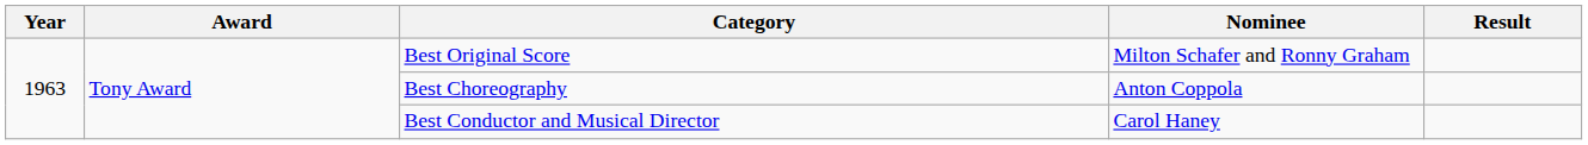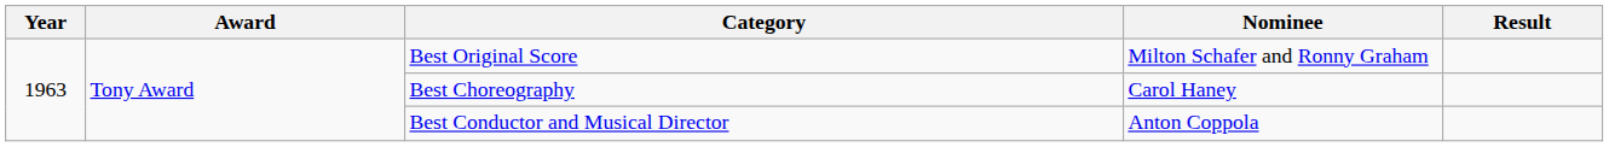 <table class="wikitable" width="95%">
 <tr>
 <th width="5%">Year</th>
 <th width="20%">Award</th>
 <th width="45%">Category</th>
 <th width="20%">Nominee</th>
 <th width="10%">Result</th>
 </tr>
 <tr>
 <td rowspan="3" align="center">1963</td>
 <td rowspan="3"><a href='#'>Tony Award</a></td>
 <td><a href='#'>Best Original Score</a></td>
 <td><a href='#'>Milton Schafer</a> and <a href='#'>Ronny Graham</a></td>
 <td></td>
 </tr>
 <tr>
 <td><a href='#'>Best Choreography</a></td>
-<td><a href='#'>Anton Coppola</a></td>
+<td><a href='#'>Carol Haney</a></td>
 <td></td>
 </tr>
 <tr>
 <td><a href='#'>Best Conductor and Musical Director</a></td>
-<td><a href='#'>Carol Haney</a></td>
+<td><a href='#'>Anton Coppola</a></td>
 <td></td>
 </tr>
 </table>
